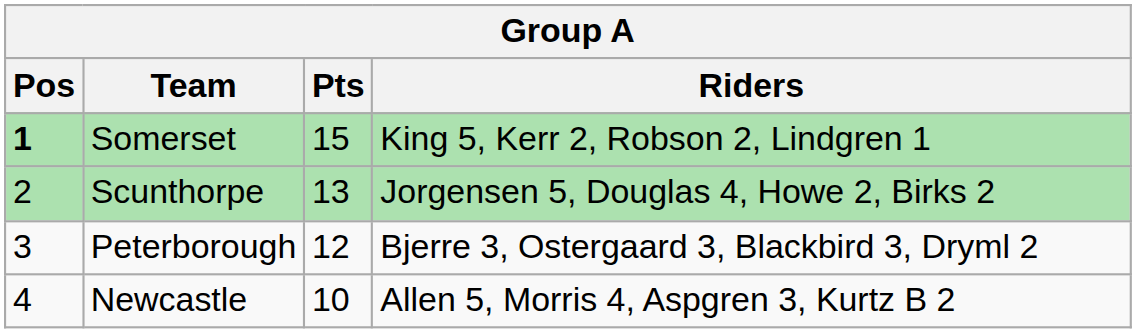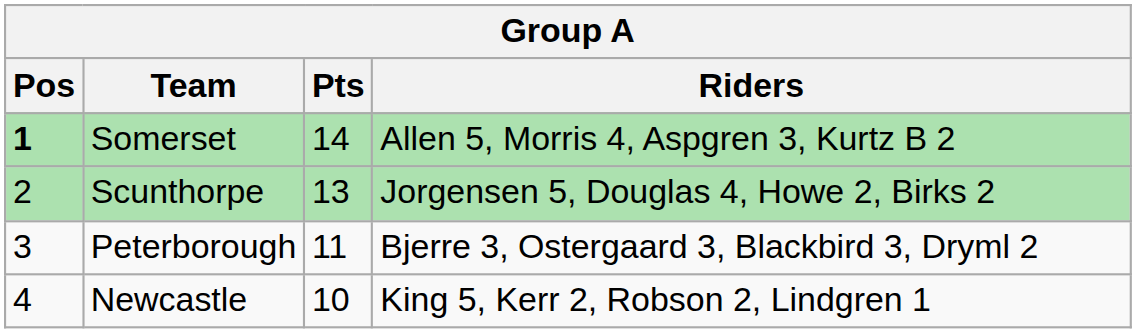 <table class="wikitable">
 <tr>
 <th colspan="4">Group A</th>
 </tr>
 <tr>
 <th width=20>Pos</th>
 <th width=90>Team</th>
 <th width=20>Pts</th>
 <th width=350>Riders</th>
 </tr>
 <tr style="background:#ACE1AF;">
 <td><strong>1</strong></td>
 <td align=left>Somerset</td>
-<td>15</td>
-<td>King 5, Kerr 2, Robson 2, Lindgren 1</td>
+<td>14</td>
+<td>Allen 5, Morris 4, Aspgren 3, Kurtz B 2</td>
 </tr>
 <tr style="background:#ACE1AF;">
 <td>2</td>
 <td align=left>Scunthorpe</td>
 <td>13</td>
 <td>Jorgensen 5, Douglas 4, Howe 2, Birks 2</td>
 </tr>
 <tr>
 <td>3</td>
 <td align=left>Peterborough</td>
-<td>12</td>
+<td>11</td>
 <td>Bjerre 3, Ostergaard 3, Blackbird 3, Dryml 2</td>
 </tr>
 <tr>
 <td>4</td>
 <td align=left>Newcastle</td>
 <td>10</td>
-<td>Allen 5, Morris 4, Aspgren 3, Kurtz B 2</td>
+<td>King 5, Kerr 2, Robson 2, Lindgren 1</td>
 </tr>
 </table>
